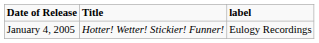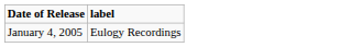 <table class="wikitable">
 <tr>
 <td><strong>Date of Release</strong></td>
-<td><strong>Title</strong></td>
 <td><strong>label</strong></td>
 </tr>
 <tr>
 <td>January 4, 2005</td>
-<td><em>Hotter! Wetter! Stickier! Funner!</em></td>
 <td>Eulogy Recordings</td>
 </tr>
 </table>
